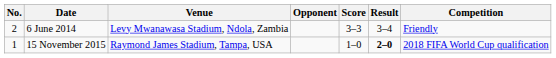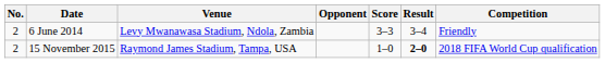 <table class="wikitable sortable">
 <tr>
 <th scope="col">No.</th>
 <th scope="col">Date</th>
 <th scope="col">Venue</th>
 <th scope="col">Opponent</th>
 <th scope="col">Score</th>
 <th scope="col">Result</th>
 <th scope="col">Competition</th>
 </tr>
 <tr>
 <td align="center">2</td>
 <td>6 June 2014</td>
 <td><a href='#'>Levy Mwanawasa Stadium</a>, <a href='#'>Ndola</a>, Zambia</td>
 <td></td>
 <td align="center">3–3</td>
 <td align="center">3–4</td>
 <td><a href='#'>Friendly</a></td>
 </tr>
 <tr>
-<td align="center">1</td>
+<td align="center">2</td>
 <td>15 November 2015</td>
 <td><a href='#'>Raymond James Stadium</a>, <a href='#'>Tampa</a>, USA</td>
 <td></td>
 <td align="center">1–0</td>
 <td align="center"><strong>2–0</strong></td>
 <td><a href='#'>2018 FIFA World Cup qualification</a></td>
 </tr>
 </table>
